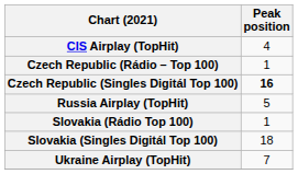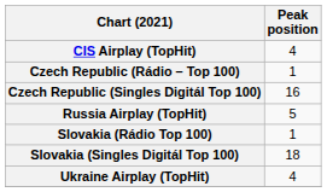 <table class="wikitable plainrowheaders sortable" style="text-align:center">
 <tr>
 <th scope="col">Chart (2021)</th>
 <th scope="col">Peak<br>position</th>
 </tr>
 <tr>
 <th scope="row"><a href='#'>CIS</a> Airplay (TopHit)</th>
 <td>4</td>
 </tr>
 <tr>
 <th scope="row">Czech Republic (Rádio – Top 100)</th>
 <td>1</td>
 </tr>
 <tr>
 <th scope="row">Czech Republic (Singles Digitál Top 100)</th>
-<td><strong>16</strong></td>
+<td>16</td>
 </tr>
 <tr>
 <th scope="row">Russia Airplay (TopHit)</th>
 <td>5</td>
 </tr>
 <tr>
 <th scope="row">Slovakia (Rádio Top 100)</th>
 <td>1</td>
 </tr>
 <tr>
 <th scope="row">Slovakia (Singles Digitál Top 100)</th>
 <td>18</td>
 </tr>
 <tr>
 <th scope="row">Ukraine Airplay (TopHit)</th>
-<td>7</td>
+<td>4</td>
 </tr>
 <tr>
 </tr>
 </table>
